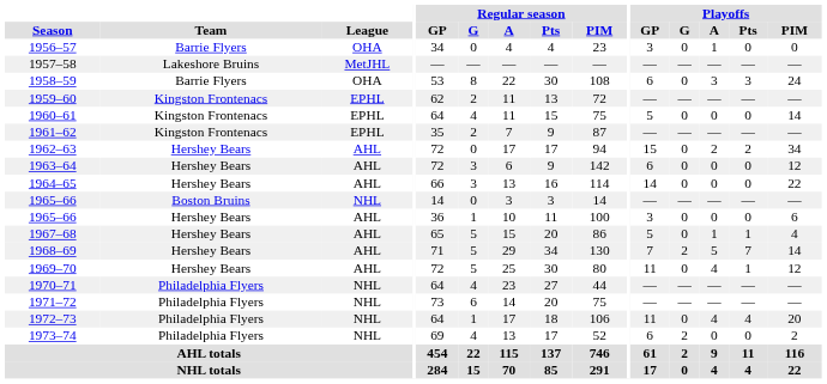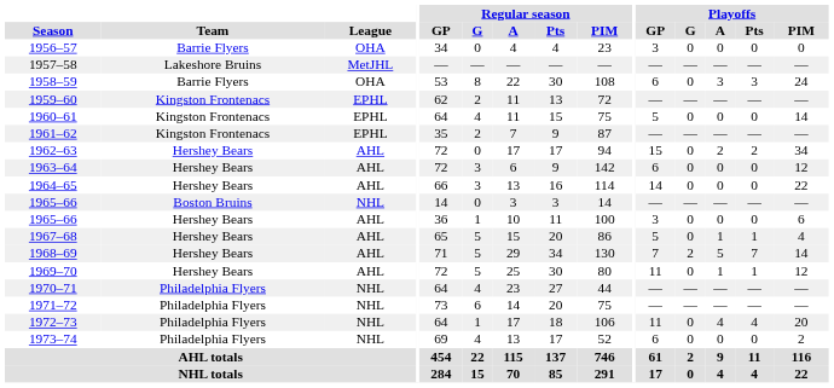 <table border="0" cellpadding="1" cellspacing="0" style="text-align:center; width:60em">
 <tr bgcolor="#e0e0e0">
 <th colspan="3" bgcolor="#ffffff"></th>
 <th rowspan="100" bgcolor="#ffffff"></th>
 <th colspan="5"><a href='#'>Regular season</a></th>
 <th rowspan="100" bgcolor="#ffffff"></th>
 <th colspan="5"><a href='#'>Playoffs</a></th>
 </tr>
 <tr bgcolor="#e0e0e0">
 <th><a href='#'>Season</a></th>
 <th>Team</th>
 <th>League</th>
 <th>GP</th>
 <th><a href='#'>G</a></th>
 <th><a href='#'>A</a></th>
 <th><a href='#'>Pts</a></th>
 <th><a href='#'>PIM</a></th>
 <th>GP</th>
 <th>G</th>
 <th>A</th>
 <th>Pts</th>
 <th>PIM</th>
 </tr>
 <tr>
 <td><a href='#'>1956–57</a></td>
 <td><a href='#'>Barrie Flyers</a></td>
 <td><a href='#'>OHA</a></td>
 <td>34</td>
 <td>0</td>
 <td>4</td>
 <td>4</td>
 <td>23</td>
 <td>3</td>
 <td>0</td>
-<td>1</td>
+<td>0</td>
 <td>0</td>
 <td>0</td>
 </tr>
 <tr bgcolor="#f0f0f0">
 <td>1957–58</td>
 <td>Lakeshore Bruins</td>
 <td><a href='#'>MetJHL</a></td>
 <td>—</td>
 <td>—</td>
 <td>—</td>
 <td>—</td>
 <td>—</td>
 <td>—</td>
 <td>—</td>
 <td>—</td>
 <td>—</td>
 <td>—</td>
 </tr>
 <tr>
 <td><a href='#'>1958–59</a></td>
 <td>Barrie Flyers</td>
 <td>OHA</td>
 <td>53</td>
 <td>8</td>
 <td>22</td>
 <td>30</td>
 <td>108</td>
 <td>6</td>
 <td>0</td>
 <td>3</td>
 <td>3</td>
 <td>24</td>
 </tr>
 <tr bgcolor="#f0f0f0">
 <td><a href='#'>1959–60</a></td>
 <td><a href='#'>Kingston Frontenacs</a></td>
 <td><a href='#'>EPHL</a></td>
 <td>62</td>
 <td>2</td>
 <td>11</td>
 <td>13</td>
 <td>72</td>
 <td>—</td>
 <td>—</td>
 <td>—</td>
 <td>—</td>
 <td>—</td>
 </tr>
 <tr>
 <td><a href='#'>1960–61</a></td>
 <td>Kingston Frontenacs</td>
 <td>EPHL</td>
 <td>64</td>
 <td>4</td>
 <td>11</td>
 <td>15</td>
 <td>75</td>
 <td>5</td>
 <td>0</td>
 <td>0</td>
 <td>0</td>
 <td>14</td>
 </tr>
 <tr bgcolor="#f0f0f0">
 <td><a href='#'>1961–62</a></td>
 <td>Kingston Frontenacs</td>
 <td>EPHL</td>
 <td>35</td>
 <td>2</td>
 <td>7</td>
 <td>9</td>
 <td>87</td>
 <td>—</td>
 <td>—</td>
 <td>—</td>
 <td>—</td>
 <td>—</td>
 </tr>
 <tr>
 <td><a href='#'>1962–63</a></td>
 <td><a href='#'>Hershey Bears</a></td>
 <td><a href='#'>AHL</a></td>
 <td>72</td>
 <td>0</td>
 <td>17</td>
 <td>17</td>
 <td>94</td>
 <td>15</td>
 <td>0</td>
 <td>2</td>
 <td>2</td>
 <td>34</td>
 </tr>
 <tr bgcolor="#f0f0f0">
 <td><a href='#'>1963–64</a></td>
 <td>Hershey Bears</td>
 <td>AHL</td>
 <td>72</td>
 <td>3</td>
 <td>6</td>
 <td>9</td>
 <td>142</td>
 <td>6</td>
 <td>0</td>
 <td>0</td>
 <td>0</td>
 <td>12</td>
 </tr>
 <tr>
 <td><a href='#'>1964–65</a></td>
 <td>Hershey Bears</td>
 <td>AHL</td>
 <td>66</td>
 <td>3</td>
 <td>13</td>
 <td>16</td>
 <td>114</td>
 <td>14</td>
 <td>0</td>
 <td>0</td>
 <td>0</td>
 <td>22</td>
 </tr>
 <tr bgcolor="#f0f0f0">
 <td><a href='#'>1965–66</a></td>
 <td><a href='#'>Boston Bruins</a></td>
 <td><a href='#'>NHL</a></td>
 <td>14</td>
 <td>0</td>
 <td>3</td>
 <td>3</td>
 <td>14</td>
 <td>—</td>
 <td>—</td>
 <td>—</td>
 <td>—</td>
 <td>—</td>
 </tr>
 <tr>
 <td><a href='#'>1965–66</a></td>
 <td>Hershey Bears</td>
 <td>AHL</td>
 <td>36</td>
 <td>1</td>
 <td>10</td>
 <td>11</td>
 <td>100</td>
 <td>3</td>
 <td>0</td>
 <td>0</td>
 <td>0</td>
 <td>6</td>
 </tr>
 <tr bgcolor="#f0f0f0">
 <td><a href='#'>1967–68</a></td>
 <td>Hershey Bears</td>
 <td>AHL</td>
 <td>65</td>
 <td>5</td>
 <td>15</td>
 <td>20</td>
 <td>86</td>
 <td>5</td>
 <td>0</td>
 <td>1</td>
 <td>1</td>
 <td>4</td>
 </tr>
 <tr bgcolor="#f0f0f0">
 <td><a href='#'>1968–69</a></td>
 <td>Hershey Bears</td>
 <td>AHL</td>
 <td>71</td>
 <td>5</td>
 <td>29</td>
 <td>34</td>
 <td>130</td>
 <td>7</td>
 <td>2</td>
 <td>5</td>
 <td>7</td>
 <td>14</td>
 </tr>
 <tr>
 <td><a href='#'>1969–70</a></td>
 <td>Hershey Bears</td>
 <td>AHL</td>
 <td>72</td>
 <td>5</td>
 <td>25</td>
 <td>30</td>
 <td>80</td>
 <td>11</td>
 <td>0</td>
-<td>4</td>
+<td>1</td>
 <td>1</td>
 <td>12</td>
 </tr>
 <tr bgcolor="#f0f0f0">
 <td><a href='#'>1970–71</a></td>
 <td><a href='#'>Philadelphia Flyers</a></td>
 <td>NHL</td>
 <td>64</td>
 <td>4</td>
 <td>23</td>
 <td>27</td>
 <td>44</td>
 <td>—</td>
 <td>—</td>
 <td>—</td>
 <td>—</td>
 <td>—</td>
 </tr>
 <tr>
 <td><a href='#'>1971–72</a></td>
 <td>Philadelphia Flyers</td>
 <td>NHL</td>
 <td>73</td>
 <td>6</td>
 <td>14</td>
 <td>20</td>
 <td>75</td>
 <td>—</td>
 <td>—</td>
 <td>—</td>
 <td>—</td>
 <td>—</td>
 </tr>
 <tr bgcolor="#f0f0f0">
 <td><a href='#'>1972–73</a></td>
 <td>Philadelphia Flyers</td>
 <td>NHL</td>
 <td>64</td>
 <td>1</td>
 <td>17</td>
 <td>18</td>
 <td>106</td>
 <td>11</td>
 <td>0</td>
 <td>4</td>
 <td>4</td>
 <td>20</td>
 </tr>
 <tr>
 <td><a href='#'>1973–74</a></td>
 <td>Philadelphia Flyers</td>
 <td>NHL</td>
 <td>69</td>
 <td>4</td>
 <td>13</td>
 <td>17</td>
 <td>52</td>
 <td>6</td>
-<td>2</td>
+<td>0</td>
 <td>0</td>
 <td>0</td>
 <td>2</td>
 </tr>
 <tr bgcolor="#e0e0e0">
 <th colspan="3">AHL totals</th>
 <th>454</th>
 <th>22</th>
 <th>115</th>
 <th>137</th>
 <th>746</th>
 <th>61</th>
 <th>2</th>
 <th>9</th>
 <th>11</th>
 <th>116</th>
 </tr>
 <tr bgcolor="#e0e0e0">
 <th colspan="3">NHL totals</th>
 <th>284</th>
 <th>15</th>
 <th>70</th>
 <th>85</th>
 <th>291</th>
 <th>17</th>
 <th>0</th>
 <th>4</th>
 <th>4</th>
 <th>22</th>
 </tr>
 </table>
